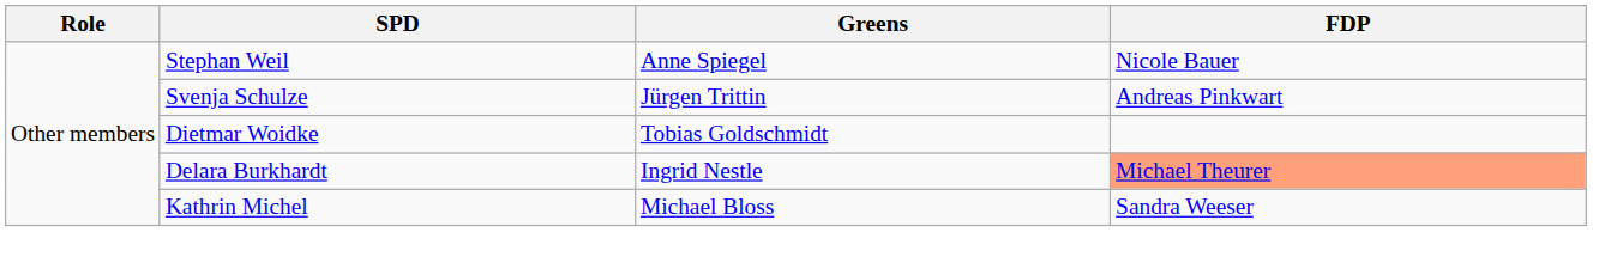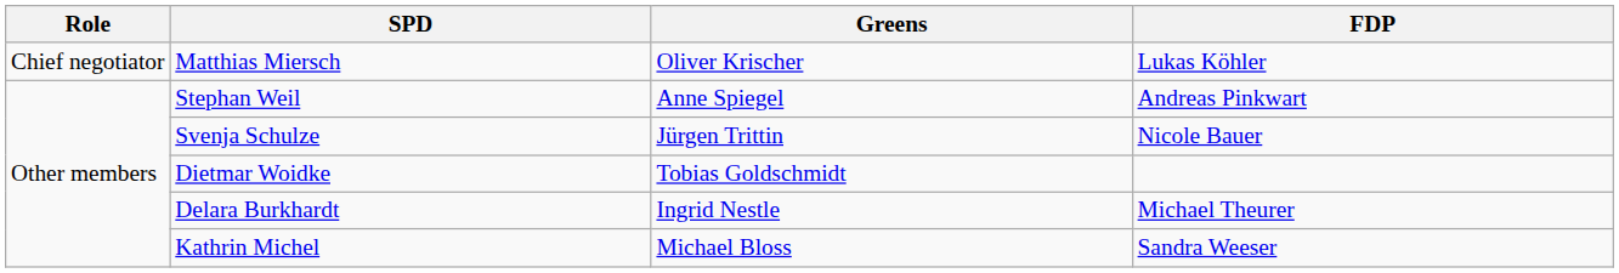 <table class="wikitable">
 <tr>
 <th>Role</th>
 <th style="width:20em">SPD</th>
 <th style="width:20em">Greens</th>
 <th style="width:20em">FDP</th>
 </tr>
 <tr>
+<td>Chief negotiator</td>
+<td><a href='#'>Matthias Miersch</a></td>
+<td><a href='#'>Oliver Krischer</a></td>
+<td><a href='#'>Lukas Köhler</a></td>
+</tr>
+<tr>
 <td rowspan="5">Other members</td>
 <td><a href='#'>Stephan Weil</a></td>
 <td><a href='#'>Anne Spiegel</a></td>
-<td><a href='#'>Nicole Bauer</a></td>
+<td><a href='#'>Andreas Pinkwart</a></td>
 </tr>
 <tr>
 <td><a href='#'>Svenja Schulze</a></td>
 <td><a href='#'>Jürgen Trittin</a></td>
-<td><a href='#'>Andreas Pinkwart</a></td>
+<td><a href='#'>Nicole Bauer</a></td>
 </tr>
 <tr>
 <td><a href='#'>Dietmar Woidke</a></td>
 <td><a href='#'>Tobias Goldschmidt</a></td>
 <td></td>
 </tr>
 <tr>
 <td><a href='#'>Delara Burkhardt</a></td>
 <td><a href='#'>Ingrid Nestle</a></td>
-<td style="background: lightsalmon;"><a href='#'>Michael Theurer</a></td>
+<td><a href='#'>Michael Theurer</a></td>
 </tr>
 <tr>
 <td><a href='#'>Kathrin Michel</a></td>
 <td><a href='#'>Michael Bloss</a></td>
 <td><a href='#'>Sandra Weeser</a></td>
 </tr>
 </table>
